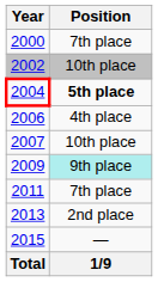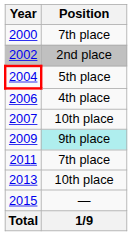 <table class="wikitable" style="text-align: center;">
 <tr>
 <th>Year</th>
 <th width="100">Position</th>
 </tr>
 <tr>
 <td> <a href='#'>2000</a></td>
 <td>7th place</td>
 </tr>
 <tr bgcolor=silver>
 <td> <a href='#'>2002</a></td>
-<td>10th place</td>
+<td>2nd place</td>
 </tr>
 <tr>
 <td style="border: 3px solid red"> <a href='#'>2004</a></td>
-<td><strong>5th place</strong></td>
+<td>5th place</td>
 </tr>
 <tr>
 <td> <a href='#'>2006</a></td>
 <td>4th place</td>
 </tr>
 <tr>
 <td> <a href='#'>2007</a></td>
 <td>10th place</td>
 </tr>
 <tr>
 <td> <a href='#'>2009</a></td>
 <td style="background: paleturquoise;">9th place</td>
 </tr>
 <tr>
 <td> <a href='#'>2011</a></td>
 <td>7th place</td>
 </tr>
 <tr>
 <td> <a href='#'>2013</a></td>
-<td>2nd place</td>
+<td>10th place</td>
 </tr>
 <tr>
 <td> <a href='#'>2015</a></td>
 <td>—</td>
 </tr>
 <tr>
 <th>Total</th>
 <th>1/9</th>
 </tr>
 </table>
